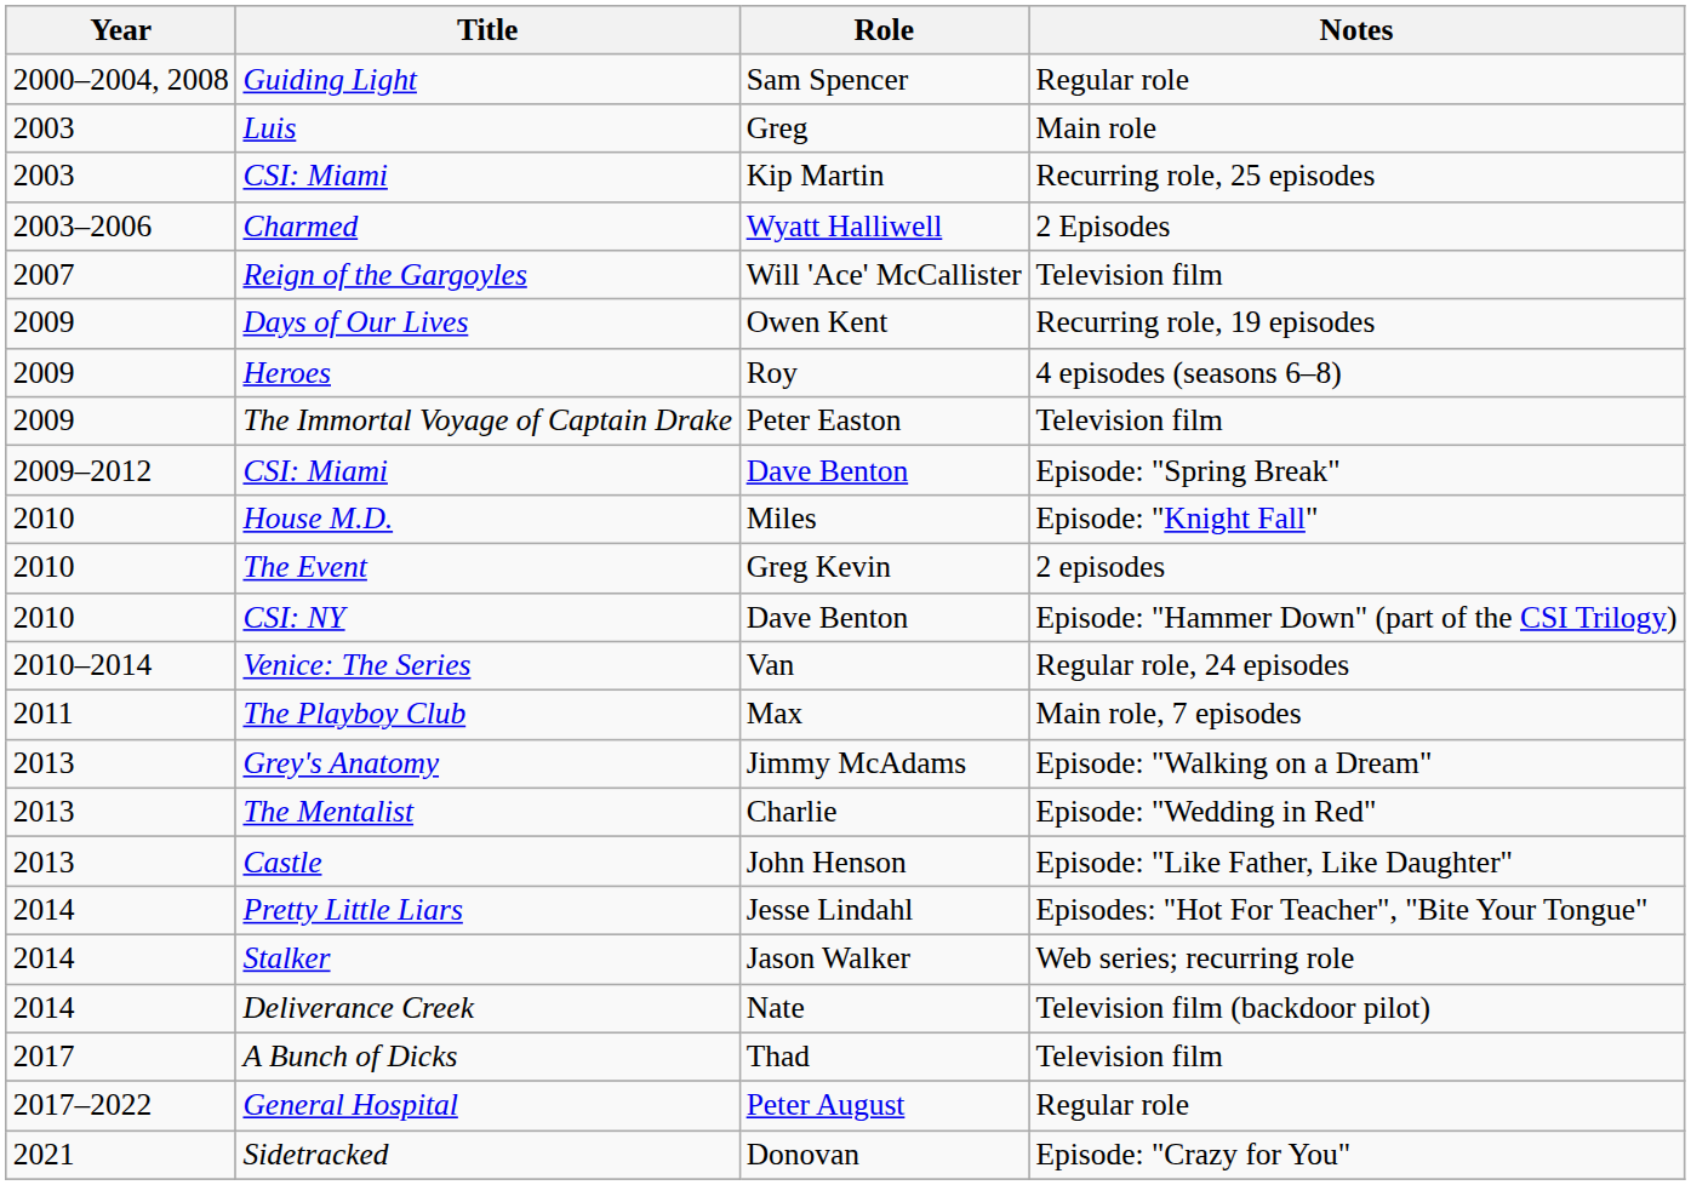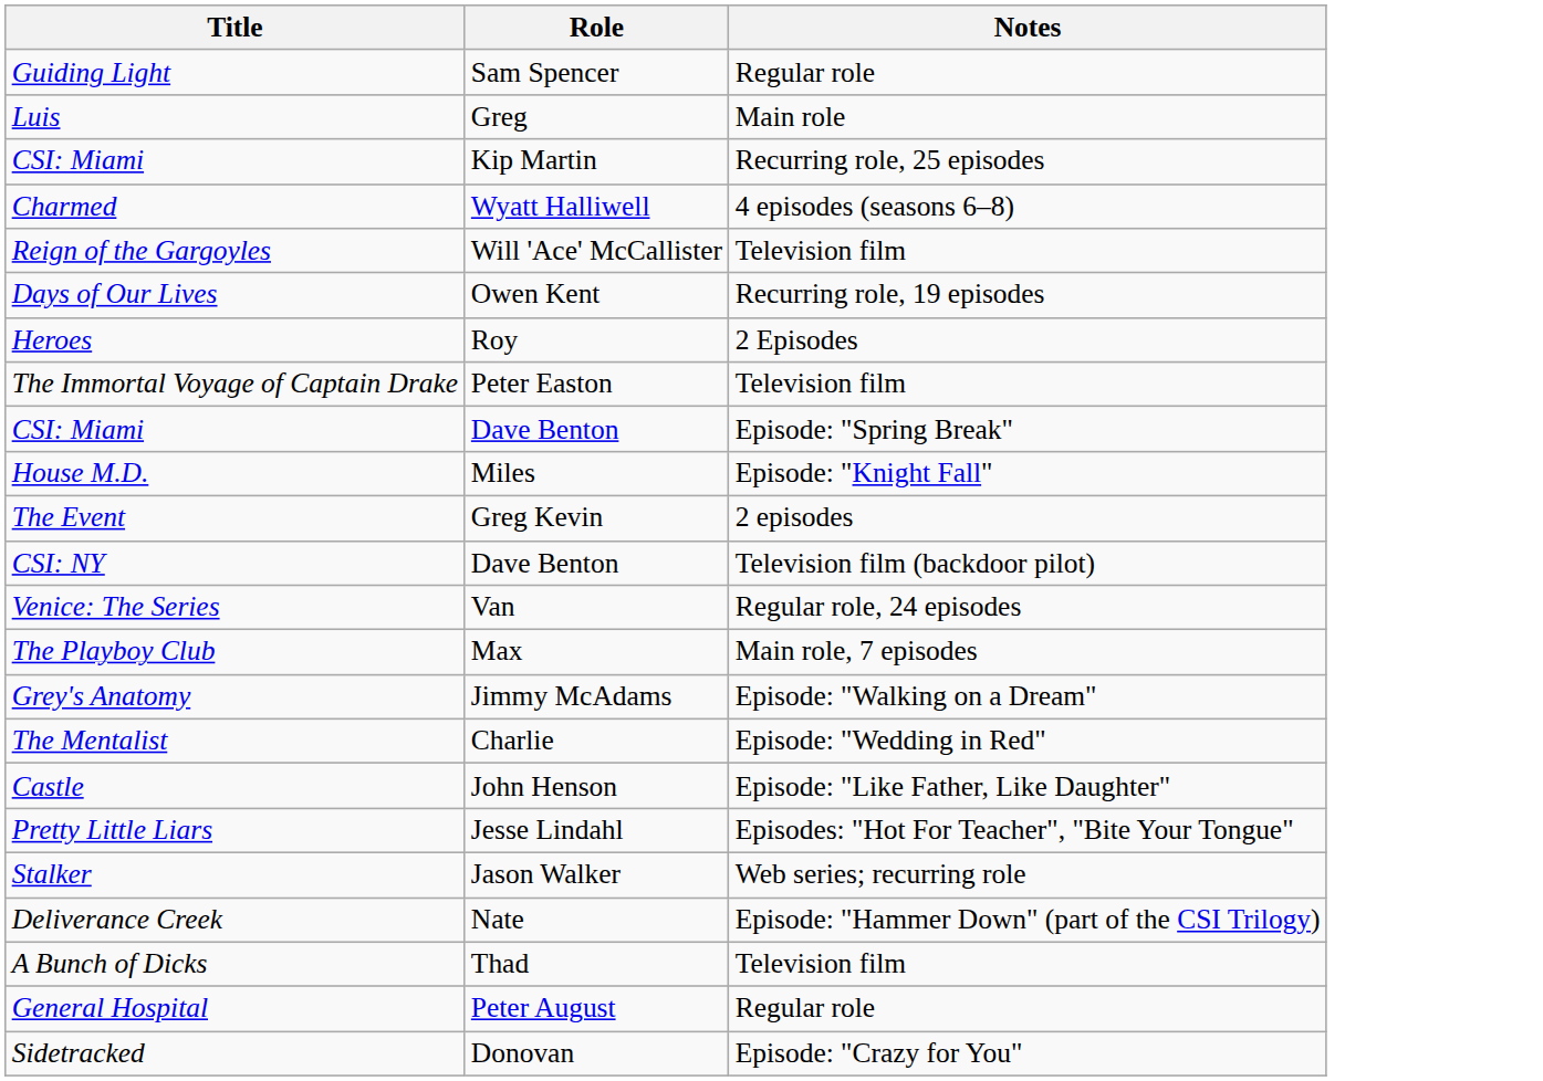 <table class="wikitable sortable">
 <tr>
-<th>Year</th>
 <th>Title</th>
 <th>Role</th>
 <th class="unsortable">Notes</th>
 </tr>
 <tr>
-<td>2000–2004, 2008</td>
 <td><em><a href='#'>Guiding Light</a></em></td>
 <td>Sam Spencer</td>
 <td>Regular role</td>
 </tr>
 <tr>
-<td>2003</td>
 <td><em><a href='#'>Luis</a></em></td>
 <td>Greg</td>
 <td>Main role</td>
 </tr>
 <tr>
-<td>2003</td>
 <td><em><a href='#'>CSI: Miami</a></em></td>
 <td>Kip Martin</td>
 <td>Recurring role, 25 episodes</td>
 </tr>
 <tr>
-<td>2003–2006</td>
 <td><em><a href='#'>Charmed</a></em></td>
 <td><a href='#'>Wyatt Halliwell</a></td>
-<td>2 Episodes</td>
+<td>4 episodes (seasons 6–8)</td>
 </tr>
 <tr>
-<td>2007</td>
 <td><em><a href='#'>Reign of the Gargoyles</a></em></td>
 <td>Will 'Ace' McCallister</td>
 <td>Television film</td>
 </tr>
 <tr>
-<td>2009</td>
 <td><em><a href='#'>Days of Our Lives</a></em></td>
 <td>Owen Kent</td>
 <td>Recurring role, 19 episodes</td>
 </tr>
 <tr>
-<td>2009</td>
 <td><em><a href='#'>Heroes</a></em></td>
 <td>Roy</td>
-<td>4 episodes (seasons 6–8)</td>
+<td>2 Episodes</td>
 </tr>
 <tr>
-<td>2009</td>
 <td><em>The Immortal Voyage of Captain Drake</em></td>
 <td>Peter Easton</td>
 <td>Television film</td>
 </tr>
 <tr>
-<td>2009–2012</td>
 <td><em><a href='#'>CSI: Miami</a></em></td>
 <td><a href='#'>Dave Benton</a></td>
 <td>Episode: "Spring Break"</td>
 </tr>
 <tr>
-<td>2010</td>
 <td><em><a href='#'>House M.D.</a></em></td>
 <td>Miles</td>
 <td>Episode: "<a href='#'>Knight Fall</a>"</td>
 </tr>
 <tr>
-<td>2010</td>
 <td><em><a href='#'>The Event</a></em></td>
 <td>Greg Kevin</td>
 <td>2 episodes</td>
 </tr>
 <tr>
-<td>2010</td>
 <td><em><a href='#'>CSI: NY</a></em></td>
 <td>Dave Benton</td>
-<td>Episode: "Hammer Down" (part of the <a href='#'>CSI Trilogy</a>)</td>
+<td>Television film (backdoor pilot)</td>
 </tr>
 <tr>
-<td>2010–2014</td>
 <td><em><a href='#'>Venice: The Series</a></em></td>
 <td>Van</td>
 <td>Regular role, 24 episodes</td>
 </tr>
 <tr>
-<td>2011</td>
 <td><em><a href='#'>The Playboy Club</a></em></td>
 <td>Max</td>
 <td>Main role, 7 episodes</td>
 </tr>
 <tr>
-<td>2013</td>
 <td><em><a href='#'>Grey's Anatomy</a></em></td>
 <td>Jimmy McAdams</td>
 <td>Episode: "Walking on a Dream"</td>
 </tr>
 <tr>
-<td>2013</td>
 <td><em><a href='#'>The Mentalist</a></em></td>
 <td>Charlie</td>
 <td>Episode: "Wedding in Red"</td>
 </tr>
 <tr>
-<td>2013</td>
 <td><em><a href='#'>Castle</a></em></td>
 <td>John Henson</td>
 <td>Episode: "Like Father, Like Daughter"</td>
 </tr>
 <tr>
-<td>2014</td>
 <td><em><a href='#'>Pretty Little Liars</a></em></td>
 <td>Jesse Lindahl</td>
 <td>Episodes: "Hot For Teacher", "Bite Your Tongue"</td>
 </tr>
 <tr>
-<td>2014</td>
 <td><em><a href='#'>Stalker</a></em></td>
 <td>Jason Walker</td>
 <td>Web series; recurring role</td>
 </tr>
 <tr>
-<td>2014</td>
 <td><em>Deliverance Creek</em></td>
 <td>Nate</td>
-<td>Television film (backdoor pilot)</td>
+<td>Episode: "Hammer Down" (part of the <a href='#'>CSI Trilogy</a>)</td>
 </tr>
 <tr>
-<td>2017</td>
 <td><em>A Bunch of Dicks</em></td>
 <td>Thad</td>
 <td>Television film</td>
 </tr>
 <tr>
-<td>2017–2022</td>
 <td><em><a href='#'>General Hospital</a></em></td>
 <td><a href='#'>Peter August</a></td>
 <td>Regular role</td>
 </tr>
 <tr>
-<td>2021</td>
 <td><em>Sidetracked</em></td>
 <td>Donovan</td>
 <td>Episode: "Crazy for You"</td>
 </tr>
 </table>
